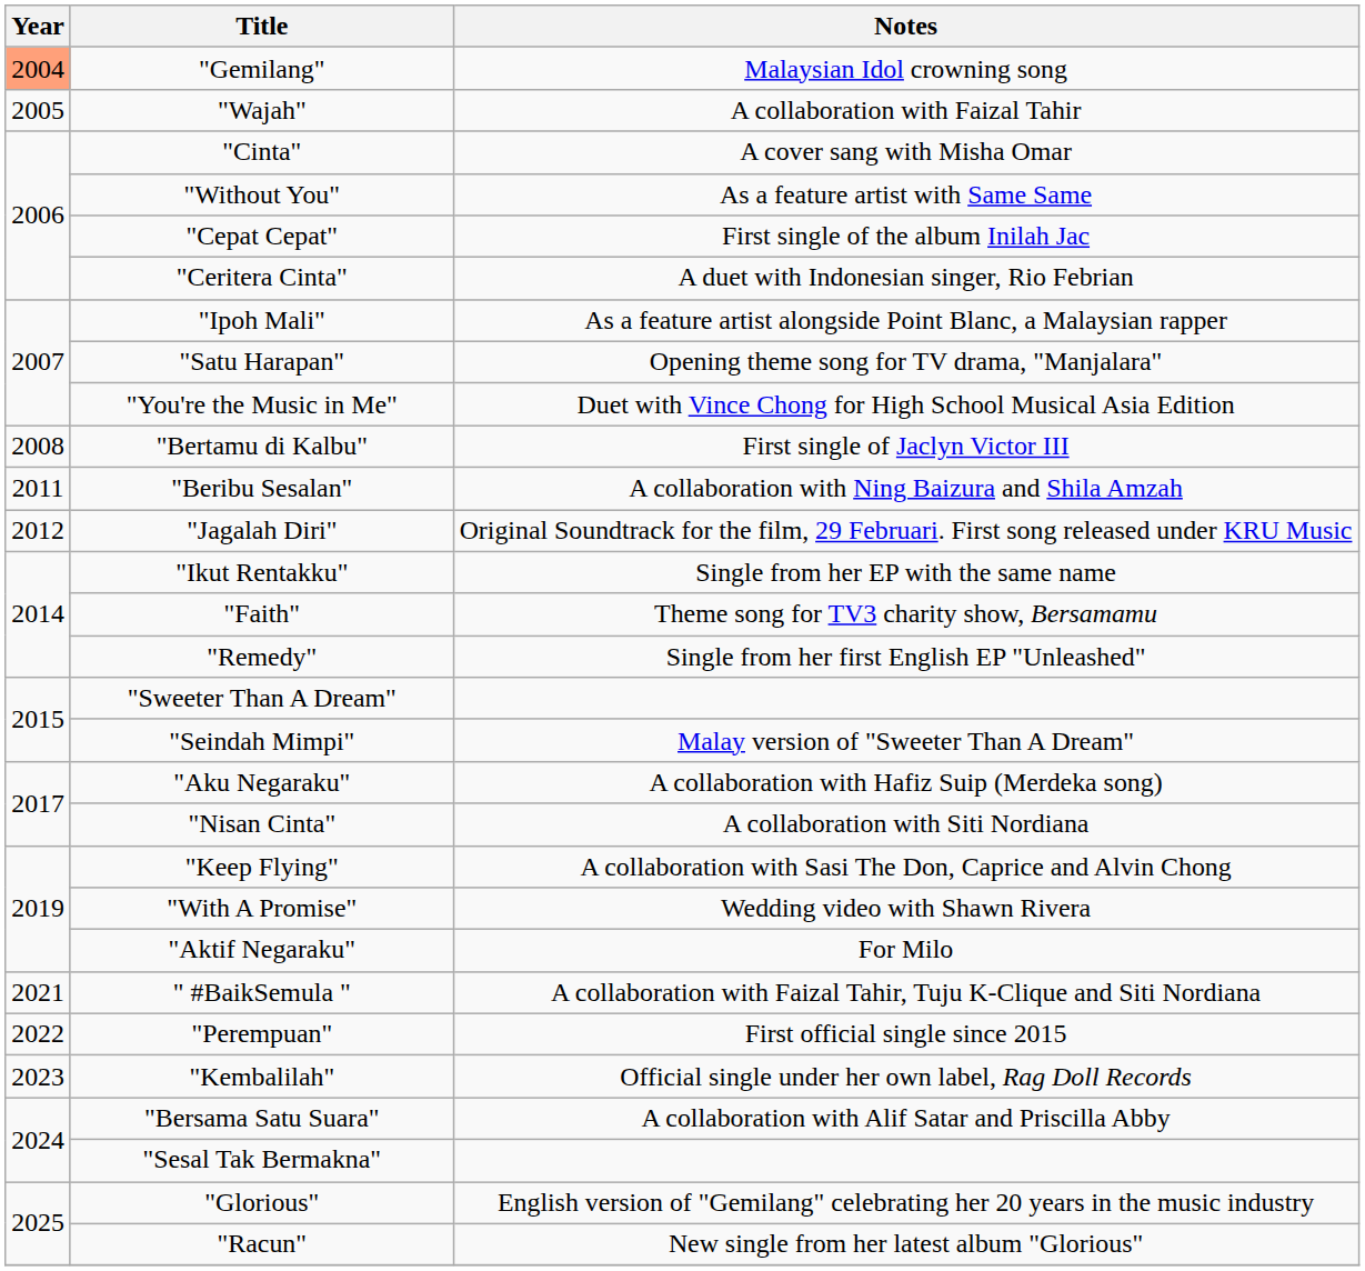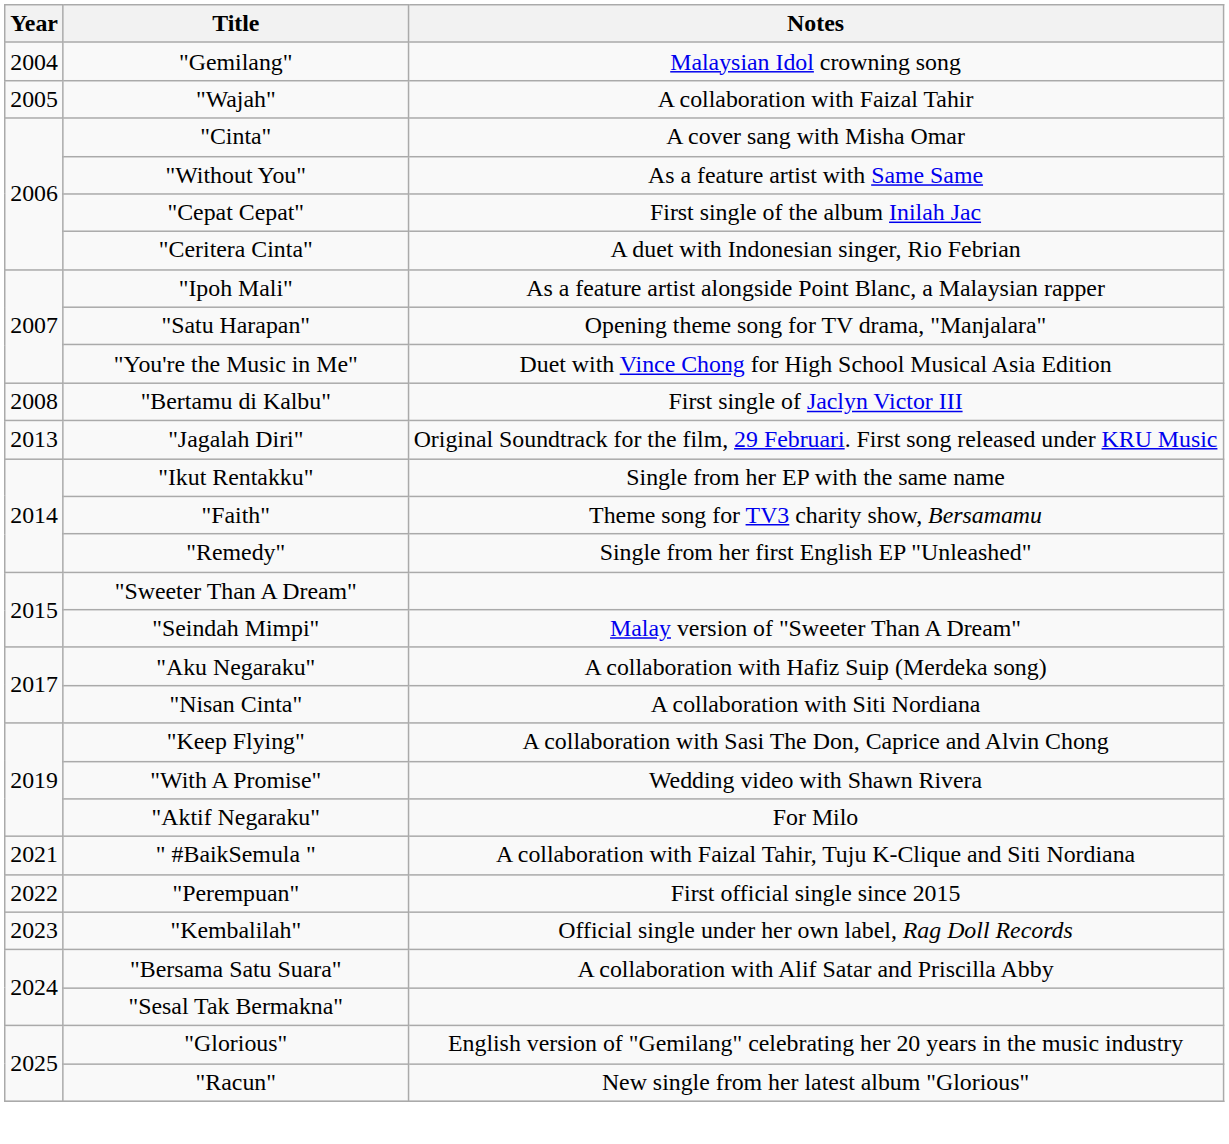 <table class="wikitable plainrowheaders" style="text-align:center;">
 <tr>
 <th>Year</th>
 <th style="width:14em;">Title</th>
 <th>Notes</th>
 </tr>
 <tr>
-<td style="background: lightsalmon;">2004</td>
+<td>2004</td>
 <td>"Gemilang"</td>
 <td><a href='#'>Malaysian Idol</a> crowning song</td>
 </tr>
 <tr>
 <td>2005</td>
 <td>"Wajah"</td>
 <td>A collaboration with Faizal Tahir</td>
 </tr>
 <tr>
 <td rowspan="4">2006</td>
 <td>"Cinta"</td>
 <td>A cover sang with Misha Omar</td>
 </tr>
 <tr>
 <td>"Without You"</td>
 <td>As a feature artist with <a href='#'>Same Same</a></td>
 </tr>
 <tr>
 <td>"Cepat Cepat"</td>
 <td>First single of the album <a href='#'>Inilah Jac</a></td>
 </tr>
 <tr>
 <td>"Ceritera Cinta"</td>
 <td>A duet with Indonesian singer, Rio Febrian</td>
 </tr>
 <tr>
 <td rowspan="3">2007</td>
 <td>"Ipoh Mali"</td>
 <td>As a feature artist alongside Point Blanc, a Malaysian rapper</td>
 </tr>
 <tr>
 <td>"Satu Harapan"</td>
 <td>Opening theme song for TV drama, "Manjalara"</td>
 </tr>
 <tr>
 <td>"You're the Music in Me"</td>
 <td>Duet with <a href='#'>Vince Chong</a> for High School Musical Asia Edition</td>
 </tr>
 <tr>
 <td>2008</td>
 <td>"Bertamu di Kalbu"</td>
 <td>First single of <a href='#'>Jaclyn Victor III</a></td>
 </tr>
 <tr>
-<td>2011</td>
-<td>"Beribu Sesalan"</td>
-<td>A collaboration with <a href='#'>Ning Baizura</a> and <a href='#'>Shila Amzah</a></td>
-</tr>
-<tr>
-<td>2012</td>
+<td>2013</td>
 <td>"Jagalah Diri"</td>
 <td>Original Soundtrack for the film, <a href='#'>29 Februari</a>. First song released under <a href='#'>KRU Music</a></td>
 </tr>
 <tr>
 <td rowspan="3">2014</td>
 <td>"Ikut Rentakku"</td>
 <td>Single from her EP with the same name</td>
 </tr>
 <tr>
 <td>"Faith"</td>
 <td>Theme song for <a href='#'>TV3</a> charity show, <em>Bersamamu</em></td>
 </tr>
 <tr>
 <td>"Remedy"</td>
 <td>Single from her first English EP "Unleashed"</td>
 </tr>
 <tr>
 <td rowspan="2">2015</td>
 <td>"Sweeter Than A Dream"</td>
 <td></td>
 </tr>
 <tr>
 <td>"Seindah Mimpi"</td>
 <td><a href='#'>Malay</a> version of "Sweeter Than A Dream"</td>
 </tr>
 <tr>
 <td rowspan="2">2017</td>
 <td>"Aku Negaraku"</td>
 <td>A collaboration with Hafiz Suip (Merdeka song)</td>
 </tr>
 <tr>
 <td>"Nisan Cinta"</td>
 <td>A collaboration with Siti Nordiana</td>
 </tr>
 <tr>
 <td rowspan="3">2019</td>
 <td>"Keep Flying"</td>
 <td>A collaboration with Sasi The Don, Caprice and Alvin Chong</td>
 </tr>
 <tr>
 <td>"With A Promise"</td>
 <td>Wedding video with Shawn Rivera</td>
 </tr>
 <tr>
 <td>"Aktif Negaraku"</td>
 <td>For Milo</td>
 </tr>
 <tr>
 <td>2021</td>
 <td>" #BaikSemula "</td>
 <td>A collaboration with Faizal Tahir, Tuju K-Clique and Siti Nordiana</td>
 </tr>
 <tr>
 <td>2022</td>
 <td>"Perempuan"</td>
 <td>First official single since 2015</td>
 </tr>
 <tr>
 <td>2023</td>
 <td>"Kembalilah"</td>
 <td>Official single under her own label, <em>Rag Doll Records</em></td>
 </tr>
 <tr>
 <td rowspan="2">2024</td>
 <td>"Bersama Satu Suara"</td>
 <td>A collaboration with Alif Satar and Priscilla Abby</td>
 </tr>
 <tr>
 <td>"Sesal Tak Bermakna"</td>
 <td></td>
 </tr>
 <tr>
 <td rowspan="2">2025</td>
 <td>"Glorious"</td>
 <td>English version of "Gemilang" celebrating her 20 years in the music industry</td>
 </tr>
 <tr>
 <td>"Racun"</td>
 <td>New single from her latest album "Glorious"</td>
 </tr>
 <tr>
 </tr>
 </table>
